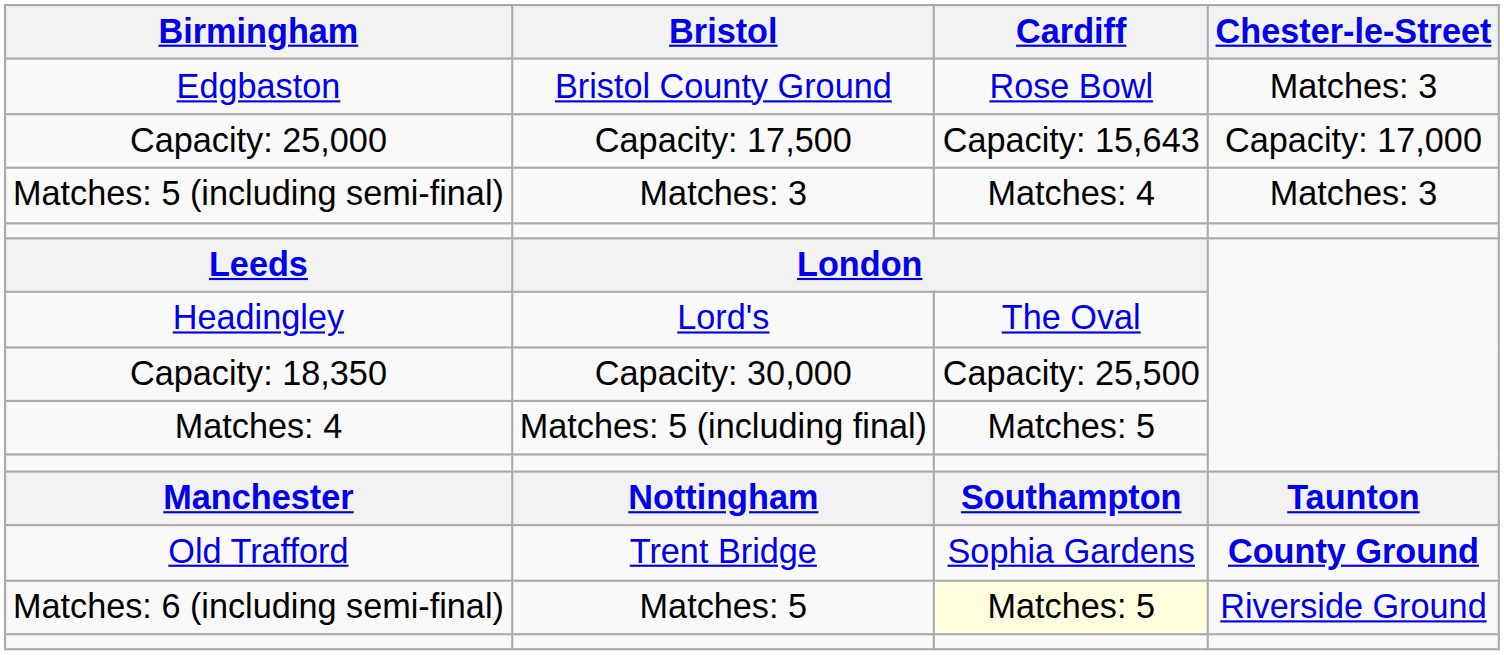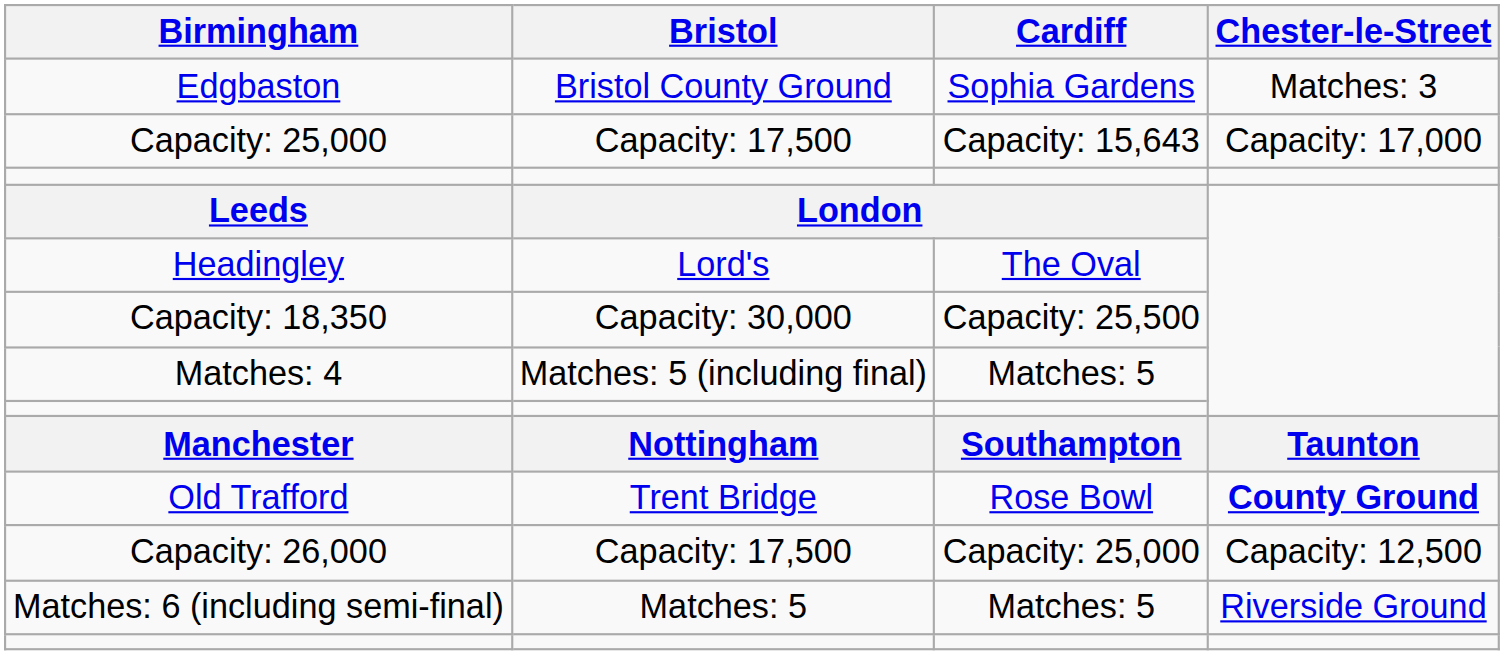 <table class="wikitable" style="text-align:center">
 <tr>
 <th><a href='#'>Birmingham</a></th>
 <th><a href='#'>Bristol</a></th>
 <th><a href='#'>Cardiff</a></th>
 <th><a href='#'>Chester-le-Street</a></th>
 </tr>
 <tr>
 <td><a href='#'>Edgbaston</a></td>
 <td><a href='#'>Bristol County Ground</a></td>
-<td><a href='#'>Rose Bowl</a></td>
+<td><a href='#'>Sophia Gardens</a></td>
 <td>Matches: 3</td>
 </tr>
 <tr>
 <td>Capacity: 25,000</td>
 <td>Capacity: 17,500</td>
 <td>Capacity: 15,643</td>
 <td>Capacity: 17,000</td>
-</tr>
-<tr>
-<td>Matches: 5 (including semi-final)</td>
-<td>Matches: 3</td>
-<td>Matches: 4</td>
-<td>Matches: 3</td>
 </tr>
 <tr>
 <td></td>
 <td></td>
 <td></td>
 <td></td>
 </tr>
 <tr>
 <th><a href='#'>Leeds</a></th>
 <th colspan="2"><a href='#'>London</a></th>
 <td rowspan="5"></td>
 </tr>
 <tr>
 <td><a href='#'>Headingley</a></td>
 <td><a href='#'>Lord's</a></td>
 <td><a href='#'>The Oval</a></td>
 </tr>
 <tr>
 <td>Capacity: 18,350</td>
 <td>Capacity: 30,000</td>
 <td>Capacity: 25,500</td>
 </tr>
 <tr>
 <td>Matches: 4</td>
 <td>Matches: 5 (including final)</td>
 <td>Matches: 5</td>
 </tr>
 <tr>
 <td></td>
 <td></td>
 <td></td>
 </tr>
 <tr>
 <th><a href='#'>Manchester</a></th>
 <th><a href='#'>Nottingham</a></th>
 <th><a href='#'>Southampton</a></th>
 <th><a href='#'>Taunton</a></th>
 </tr>
 <tr>
 <td><a href='#'>Old Trafford</a></td>
 <td><a href='#'>Trent Bridge</a></td>
-<td><a href='#'>Sophia Gardens</a></td>
+<td><a href='#'>Rose Bowl</a></td>
 <td><strong><a href='#'>County Ground</a></strong></td>
+</tr>
+<tr>
+<td>Capacity: 26,000</td>
+<td>Capacity: 17,500</td>
+<td>Capacity: 25,000</td>
+<td>Capacity: 12,500</td>
 </tr>
 <tr>
 <td>Matches: 6 (including semi-final)</td>
 <td>Matches: 5</td>
-<td style="background: lightyellow;">Matches: 5</td>
+<td>Matches: 5</td>
 <td><a href='#'>Riverside Ground</a></td>
 </tr>
 <tr>
 <td></td>
 <td></td>
 <td></td>
 <td></td>
 </tr>
 </table>
